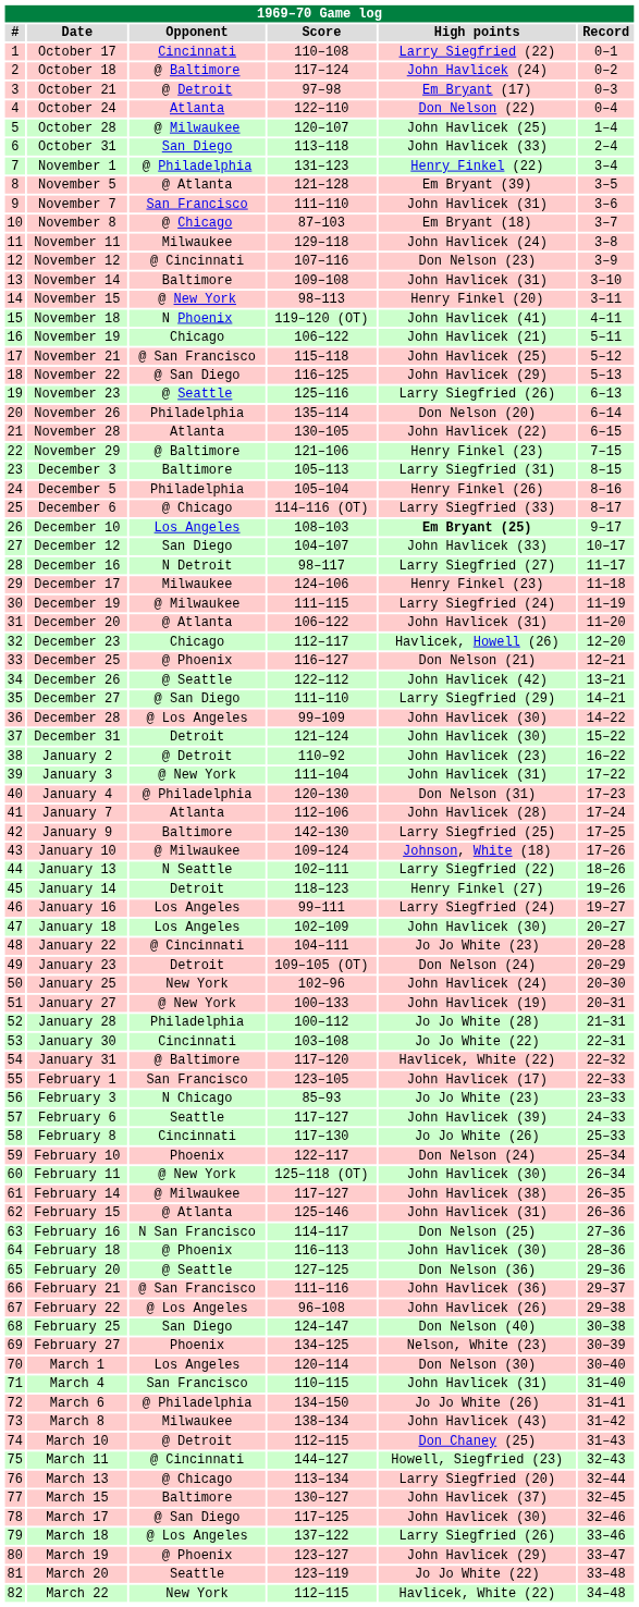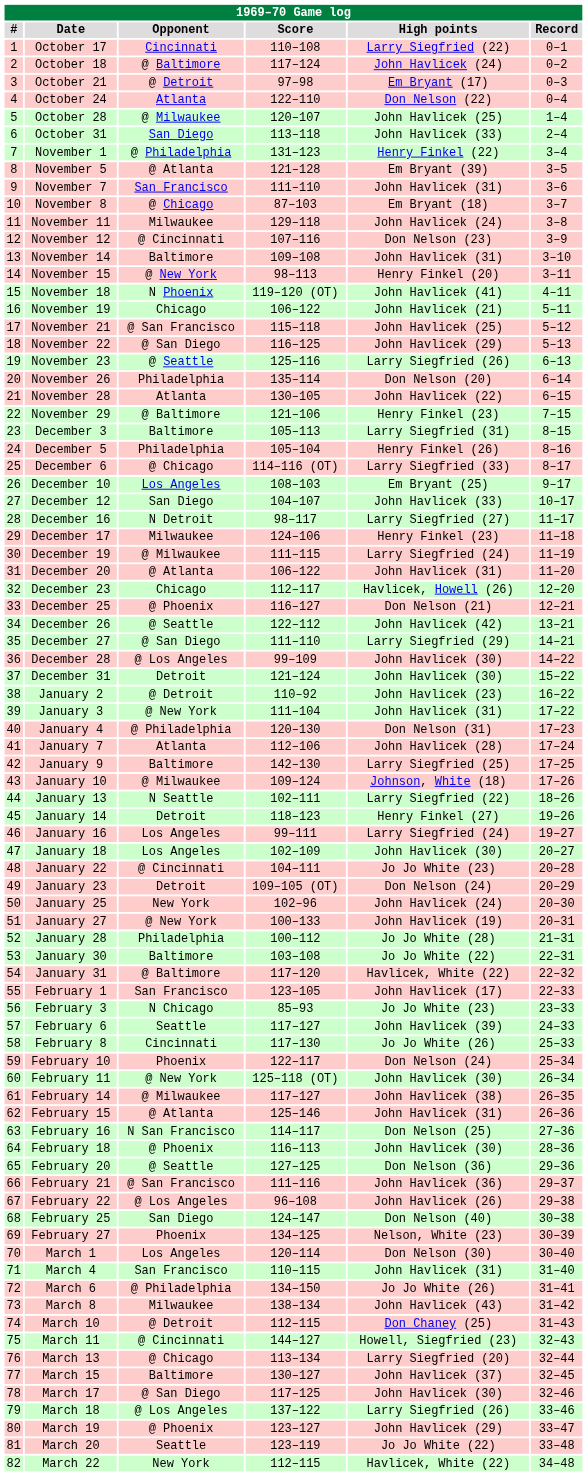 <table class="toccolours collapsible" width=50% style="clear:both; margin:1.5em auto; text-align:center">
 <tr>
 <th colspan=11 style="background:#008040; color:white;">1969–70 Game log</th>
 </tr>
 <tr align="center" bgcolor="#dddddd">
 <td><strong>#</strong></td>
 <td><strong>Date</strong></td>
 <td><strong>Opponent</strong></td>
 <td><strong>Score</strong></td>
 <td><strong>High points</strong></td>
 <td><strong>Record</strong></td>
 </tr>
 <tr align="center" bgcolor="ffcccc">
 <td>1</td>
 <td>October 17</td>
 <td><a href='#'>Cincinnati</a></td>
 <td>110–108</td>
 <td><a href='#'>Larry Siegfried</a> (22)</td>
 <td>0–1</td>
 </tr>
 <tr align="center" bgcolor="ffcccc">
 <td>2</td>
 <td>October 18</td>
 <td>@ <a href='#'>Baltimore</a></td>
 <td>117–124</td>
 <td><a href='#'>John Havlicek</a> (24)</td>
 <td>0–2</td>
 </tr>
 <tr align="center" bgcolor="ffcccc">
 <td>3</td>
 <td>October 21</td>
 <td>@ <a href='#'>Detroit</a></td>
 <td>97–98</td>
 <td><a href='#'>Em Bryant</a> (17)</td>
 <td>0–3</td>
 </tr>
 <tr align="center" bgcolor="ffcccc">
 <td>4</td>
 <td>October 24</td>
 <td><a href='#'>Atlanta</a></td>
 <td>122–110</td>
 <td><a href='#'>Don Nelson</a> (22)</td>
 <td>0–4</td>
 </tr>
 <tr align="center" bgcolor="ccffcc">
 <td>5</td>
 <td>October 28</td>
 <td>@ <a href='#'>Milwaukee</a></td>
 <td>120–107</td>
 <td>John Havlicek (25)</td>
 <td>1–4</td>
 </tr>
 <tr align="center" bgcolor="ccffcc">
 <td>6</td>
 <td>October 31</td>
 <td><a href='#'>San Diego</a></td>
 <td>113–118</td>
 <td>John Havlicek (33)</td>
 <td>2–4</td>
 </tr>
 <tr align="center" bgcolor="ccffcc">
 <td>7</td>
 <td>November 1</td>
 <td>@ <a href='#'>Philadelphia</a></td>
 <td>131–123</td>
 <td><a href='#'>Henry Finkel</a> (22)</td>
 <td>3–4</td>
 </tr>
 <tr align="center" bgcolor="ffcccc">
 <td>8</td>
 <td>November 5</td>
 <td>@ Atlanta</td>
 <td>121–128</td>
 <td>Em Bryant (39)</td>
 <td>3–5</td>
 </tr>
 <tr align="center" bgcolor="ffcccc">
 <td>9</td>
 <td>November 7</td>
 <td><a href='#'>San Francisco</a></td>
 <td>111–110</td>
 <td>John Havlicek (31)</td>
 <td>3–6</td>
 </tr>
 <tr align="center" bgcolor="ffcccc">
 <td>10</td>
 <td>November 8</td>
 <td>@ <a href='#'>Chicago</a></td>
 <td>87–103</td>
 <td>Em Bryant (18)</td>
 <td>3–7</td>
 </tr>
 <tr align="center" bgcolor="ffcccc">
 <td>11</td>
 <td>November 11</td>
 <td>Milwaukee</td>
 <td>129–118</td>
 <td>John Havlicek (24)</td>
 <td>3–8</td>
 </tr>
 <tr align="center" bgcolor="ffcccc">
 <td>12</td>
 <td>November 12</td>
 <td>@ Cincinnati</td>
 <td>107–116</td>
 <td>Don Nelson (23)</td>
 <td>3–9</td>
 </tr>
 <tr align="center" bgcolor="ffcccc">
 <td>13</td>
 <td>November 14</td>
 <td>Baltimore</td>
 <td>109–108</td>
 <td>John Havlicek (31)</td>
 <td>3–10</td>
 </tr>
 <tr align="center" bgcolor="ffcccc">
 <td>14</td>
 <td>November 15</td>
 <td>@ <a href='#'>New York</a></td>
 <td>98–113</td>
 <td>Henry Finkel (20)</td>
 <td>3–11</td>
 </tr>
 <tr align="center" bgcolor="ccffcc">
 <td>15</td>
 <td>November 18</td>
 <td>N <a href='#'>Phoenix</a></td>
 <td>119–120 (OT)</td>
 <td>John Havlicek (41)</td>
 <td>4–11</td>
 </tr>
 <tr align="center" bgcolor="ccffcc">
 <td>16</td>
 <td>November 19</td>
 <td>Chicago</td>
 <td>106–122</td>
 <td>John Havlicek (21)</td>
 <td>5–11</td>
 </tr>
 <tr align="center" bgcolor="ffcccc">
 <td>17</td>
 <td>November 21</td>
 <td>@ San Francisco</td>
 <td>115–118</td>
 <td>John Havlicek (25)</td>
 <td>5–12</td>
 </tr>
 <tr align="center" bgcolor="ffcccc">
 <td>18</td>
 <td>November 22</td>
 <td>@ San Diego</td>
 <td>116–125</td>
 <td>John Havlicek (29)</td>
 <td>5–13</td>
 </tr>
 <tr align="center" bgcolor="ccffcc">
 <td>19</td>
 <td>November 23</td>
 <td>@ <a href='#'>Seattle</a></td>
 <td>125–116</td>
 <td>Larry Siegfried (26)</td>
 <td>6–13</td>
 </tr>
 <tr align="center" bgcolor="ffcccc">
 <td>20</td>
 <td>November 26</td>
 <td>Philadelphia</td>
 <td>135–114</td>
 <td>Don Nelson (20)</td>
 <td>6–14</td>
 </tr>
 <tr align="center" bgcolor="ffcccc">
 <td>21</td>
 <td>November 28</td>
 <td>Atlanta</td>
 <td>130–105</td>
 <td>John Havlicek (22)</td>
 <td>6–15</td>
 </tr>
 <tr align="center" bgcolor="ccffcc">
 <td>22</td>
 <td>November 29</td>
 <td>@ Baltimore</td>
 <td>121–106</td>
 <td>Henry Finkel (23)</td>
 <td>7–15</td>
 </tr>
 <tr align="center" bgcolor="ccffcc">
 <td>23</td>
 <td>December 3</td>
 <td>Baltimore</td>
 <td>105–113</td>
 <td>Larry Siegfried (31)</td>
 <td>8–15</td>
 </tr>
 <tr align="center" bgcolor="ffcccc">
 <td>24</td>
 <td>December 5</td>
 <td>Philadelphia</td>
 <td>105–104</td>
 <td>Henry Finkel (26)</td>
 <td>8–16</td>
 </tr>
 <tr align="center" bgcolor="ffcccc">
 <td>25</td>
 <td>December 6</td>
 <td>@ Chicago</td>
 <td>114–116 (OT)</td>
 <td>Larry Siegfried (33)</td>
 <td>8–17</td>
 </tr>
 <tr align="center" bgcolor="ccffcc">
 <td>26</td>
 <td>December 10</td>
 <td><a href='#'>Los Angeles</a></td>
 <td>108–103</td>
-<td><strong>Em Bryant (25)</strong></td>
+<td>Em Bryant (25)</td>
 <td>9–17</td>
 </tr>
 <tr align="center" bgcolor="ccffcc">
 <td>27</td>
 <td>December 12</td>
 <td>San Diego</td>
 <td>104–107</td>
 <td>John Havlicek (33)</td>
 <td>10–17</td>
 </tr>
 <tr align="center" bgcolor="ccffcc">
 <td>28</td>
 <td>December 16</td>
 <td>N Detroit</td>
 <td>98–117</td>
 <td>Larry Siegfried (27)</td>
 <td>11–17</td>
 </tr>
 <tr align="center" bgcolor="ffcccc">
 <td>29</td>
 <td>December 17</td>
 <td>Milwaukee</td>
 <td>124–106</td>
 <td>Henry Finkel (23)</td>
 <td>11–18</td>
 </tr>
 <tr align="center" bgcolor="ffcccc">
 <td>30</td>
 <td>December 19</td>
 <td>@ Milwaukee</td>
 <td>111–115</td>
 <td>Larry Siegfried (24)</td>
 <td>11–19</td>
 </tr>
 <tr align="center" bgcolor="ffcccc">
 <td>31</td>
 <td>December 20</td>
 <td>@ Atlanta</td>
 <td>106–122</td>
 <td>John Havlicek (31)</td>
 <td>11–20</td>
 </tr>
 <tr align="center" bgcolor="ccffcc">
 <td>32</td>
 <td>December 23</td>
 <td>Chicago</td>
 <td>112–117</td>
 <td>Havlicek, <a href='#'>Howell</a> (26)</td>
 <td>12–20</td>
 </tr>
 <tr align="center" bgcolor="ffcccc">
 <td>33</td>
 <td>December 25</td>
 <td>@ Phoenix</td>
 <td>116–127</td>
 <td>Don Nelson (21)</td>
 <td>12–21</td>
 </tr>
 <tr align="center" bgcolor="ccffcc">
 <td>34</td>
 <td>December 26</td>
 <td>@ Seattle</td>
 <td>122–112</td>
 <td>John Havlicek (42)</td>
 <td>13–21</td>
 </tr>
 <tr align="center" bgcolor="ccffcc">
 <td>35</td>
 <td>December 27</td>
 <td>@ San Diego</td>
 <td>111–110</td>
 <td>Larry Siegfried (29)</td>
 <td>14–21</td>
 </tr>
 <tr align="center" bgcolor="ffcccc">
 <td>36</td>
 <td>December 28</td>
 <td>@ Los Angeles</td>
 <td>99–109</td>
 <td>John Havlicek (30)</td>
 <td>14–22</td>
 </tr>
 <tr align="center" bgcolor="ccffcc">
 <td>37</td>
 <td>December 31</td>
 <td>Detroit</td>
 <td>121–124</td>
 <td>John Havlicek (30)</td>
 <td>15–22</td>
 </tr>
 <tr align="center" bgcolor="ccffcc">
 <td>38</td>
 <td>January 2</td>
 <td>@ Detroit</td>
 <td>110–92</td>
 <td>John Havlicek (23)</td>
 <td>16–22</td>
 </tr>
 <tr align="center" bgcolor="ccffcc">
 <td>39</td>
 <td>January 3</td>
 <td>@ New York</td>
 <td>111–104</td>
 <td>John Havlicek (31)</td>
 <td>17–22</td>
 </tr>
 <tr align="center" bgcolor="ffcccc">
 <td>40</td>
 <td>January 4</td>
 <td>@ Philadelphia</td>
 <td>120–130</td>
 <td>Don Nelson (31)</td>
 <td>17–23</td>
 </tr>
 <tr align="center" bgcolor="ffcccc">
 <td>41</td>
 <td>January 7</td>
 <td>Atlanta</td>
 <td>112–106</td>
 <td>John Havlicek (28)</td>
 <td>17–24</td>
 </tr>
 <tr align="center" bgcolor="ffcccc">
 <td>42</td>
 <td>January 9</td>
 <td>Baltimore</td>
 <td>142–130</td>
 <td>Larry Siegfried (25)</td>
 <td>17–25</td>
 </tr>
 <tr align="center" bgcolor="ffcccc">
 <td>43</td>
 <td>January 10</td>
 <td>@ Milwaukee</td>
 <td>109–124</td>
 <td><a href='#'>Johnson</a>, <a href='#'>White</a> (18)</td>
 <td>17–26</td>
 </tr>
 <tr align="center" bgcolor="ccffcc">
 <td>44</td>
 <td>January 13</td>
 <td>N Seattle</td>
 <td>102–111</td>
 <td>Larry Siegfried (22)</td>
 <td>18–26</td>
 </tr>
 <tr align="center" bgcolor="ccffcc">
 <td>45</td>
 <td>January 14</td>
 <td>Detroit</td>
 <td>118–123</td>
 <td>Henry Finkel (27)</td>
 <td>19–26</td>
 </tr>
 <tr align="center" bgcolor="ffcccc">
 <td>46</td>
 <td>January 16</td>
 <td>Los Angeles</td>
 <td>99–111</td>
 <td>Larry Siegfried (24)</td>
 <td>19–27</td>
 </tr>
 <tr align="center" bgcolor="ccffcc">
 <td>47</td>
 <td>January 18</td>
 <td>Los Angeles</td>
 <td>102–109</td>
 <td>John Havlicek (30)</td>
 <td>20–27</td>
 </tr>
 <tr align="center" bgcolor="ffcccc">
 <td>48</td>
 <td>January 22</td>
 <td>@ Cincinnati</td>
 <td>104–111</td>
 <td>Jo Jo White (23)</td>
 <td>20–28</td>
 </tr>
 <tr align="center" bgcolor="ffcccc">
 <td>49</td>
 <td>January 23</td>
 <td>Detroit</td>
 <td>109–105 (OT)</td>
 <td>Don Nelson (24)</td>
 <td>20–29</td>
 </tr>
 <tr align="center" bgcolor="ffcccc">
 <td>50</td>
 <td>January 25</td>
 <td>New York</td>
 <td>102–96</td>
 <td>John Havlicek (24)</td>
 <td>20–30</td>
 </tr>
 <tr align="center" bgcolor="ffcccc">
 <td>51</td>
 <td>January 27</td>
 <td>@ New York</td>
 <td>100–133</td>
 <td>John Havlicek (19)</td>
 <td>20–31</td>
 </tr>
 <tr align="center" bgcolor="ccffcc">
 <td>52</td>
 <td>January 28</td>
 <td>Philadelphia</td>
 <td>100–112</td>
 <td>Jo Jo White (28)</td>
 <td>21–31</td>
 </tr>
 <tr align="center" bgcolor="ccffcc">
 <td>53</td>
 <td>January 30</td>
-<td>Cincinnati</td>
+<td>Baltimore</td>
 <td>103–108</td>
 <td>Jo Jo White (22)</td>
 <td>22–31</td>
 </tr>
 <tr align="center" bgcolor="ffcccc">
 <td>54</td>
 <td>January 31</td>
 <td>@ Baltimore</td>
 <td>117–120</td>
 <td>Havlicek, White (22)</td>
 <td>22–32</td>
 </tr>
 <tr align="center" bgcolor="ffcccc">
 <td>55</td>
 <td>February 1</td>
 <td>San Francisco</td>
 <td>123–105</td>
 <td>John Havlicek (17)</td>
 <td>22–33</td>
 </tr>
 <tr align="center" bgcolor="ccffcc">
 <td>56</td>
 <td>February 3</td>
 <td>N Chicago</td>
 <td>85–93</td>
 <td>Jo Jo White (23)</td>
 <td>23–33</td>
 </tr>
 <tr align="center" bgcolor="ccffcc">
 <td>57</td>
 <td>February 6</td>
 <td>Seattle</td>
 <td>117–127</td>
 <td>John Havlicek (39)</td>
 <td>24–33</td>
 </tr>
 <tr align="center" bgcolor="ccffcc">
 <td>58</td>
 <td>February 8</td>
 <td>Cincinnati</td>
 <td>117–130</td>
 <td>Jo Jo White (26)</td>
 <td>25–33</td>
 </tr>
 <tr align="center" bgcolor="ffcccc">
 <td>59</td>
 <td>February 10</td>
 <td>Phoenix</td>
 <td>122–117</td>
 <td>Don Nelson (24)</td>
 <td>25–34</td>
 </tr>
 <tr align="center" bgcolor="ccffcc">
 <td>60</td>
 <td>February 11</td>
 <td>@ New York</td>
 <td>125–118 (OT)</td>
 <td>John Havlicek (30)</td>
 <td>26–34</td>
 </tr>
 <tr align="center" bgcolor="ffcccc">
 <td>61</td>
 <td>February 14</td>
 <td>@ Milwaukee</td>
 <td>117–127</td>
 <td>John Havlicek (38)</td>
 <td>26–35</td>
 </tr>
 <tr align="center" bgcolor="ffcccc">
 <td>62</td>
 <td>February 15</td>
 <td>@ Atlanta</td>
 <td>125–146</td>
 <td>John Havlicek (31)</td>
 <td>26–36</td>
 </tr>
 <tr align="center" bgcolor="ccffcc">
 <td>63</td>
 <td>February 16</td>
 <td>N San Francisco</td>
 <td>114–117</td>
 <td>Don Nelson (25)</td>
 <td>27–36</td>
 </tr>
 <tr align="center" bgcolor="ccffcc">
 <td>64</td>
 <td>February 18</td>
 <td>@ Phoenix</td>
 <td>116–113</td>
 <td>John Havlicek (30)</td>
 <td>28–36</td>
 </tr>
 <tr align="center" bgcolor="ccffcc">
 <td>65</td>
 <td>February 20</td>
 <td>@ Seattle</td>
 <td>127–125</td>
 <td>Don Nelson (36)</td>
 <td>29–36</td>
 </tr>
 <tr align="center" bgcolor="ffcccc">
 <td>66</td>
 <td>February 21</td>
 <td>@ San Francisco</td>
 <td>111–116</td>
 <td>John Havlicek (36)</td>
 <td>29–37</td>
 </tr>
 <tr align="center" bgcolor="ffcccc">
 <td>67</td>
 <td>February 22</td>
 <td>@ Los Angeles</td>
 <td>96–108</td>
 <td>John Havlicek (26)</td>
 <td>29–38</td>
 </tr>
 <tr align="center" bgcolor="ccffcc">
 <td>68</td>
 <td>February 25</td>
 <td>San Diego</td>
 <td>124–147</td>
 <td>Don Nelson (40)</td>
 <td>30–38</td>
 </tr>
 <tr align="center" bgcolor="ffcccc">
 <td>69</td>
 <td>February 27</td>
 <td>Phoenix</td>
 <td>134–125</td>
 <td>Nelson, White (23)</td>
 <td>30–39</td>
 </tr>
 <tr align="center" bgcolor="ffcccc">
 <td>70</td>
 <td>March 1</td>
 <td>Los Angeles</td>
 <td>120–114</td>
 <td>Don Nelson (30)</td>
 <td>30–40</td>
 </tr>
 <tr align="center" bgcolor="ccffcc">
 <td>71</td>
 <td>March 4</td>
 <td>San Francisco</td>
 <td>110–115</td>
 <td>John Havlicek (31)</td>
 <td>31–40</td>
 </tr>
 <tr align="center" bgcolor="ffcccc">
 <td>72</td>
 <td>March 6</td>
 <td>@ Philadelphia</td>
 <td>134–150</td>
 <td>Jo Jo White (26)</td>
 <td>31–41</td>
 </tr>
 <tr align="center" bgcolor="ffcccc">
 <td>73</td>
 <td>March 8</td>
 <td>Milwaukee</td>
 <td>138–134</td>
 <td>John Havlicek (43)</td>
 <td>31–42</td>
 </tr>
 <tr align="center" bgcolor="ffcccc">
 <td>74</td>
 <td>March 10</td>
 <td>@ Detroit</td>
 <td>112–115</td>
 <td><a href='#'>Don Chaney</a> (25)</td>
 <td>31–43</td>
 </tr>
 <tr align="center" bgcolor="ccffcc">
 <td>75</td>
 <td>March 11</td>
 <td>@ Cincinnati</td>
 <td>144–127</td>
 <td>Howell, Siegfried (23)</td>
 <td>32–43</td>
 </tr>
 <tr align="center" bgcolor="ffcccc">
 <td>76</td>
 <td>March 13</td>
 <td>@ Chicago</td>
 <td>113–134</td>
 <td>Larry Siegfried (20)</td>
 <td>32–44</td>
 </tr>
 <tr align="center" bgcolor="ffcccc">
 <td>77</td>
 <td>March 15</td>
 <td>Baltimore</td>
 <td>130–127</td>
 <td>John Havlicek (37)</td>
 <td>32–45</td>
 </tr>
 <tr align="center" bgcolor="ffcccc">
 <td>78</td>
 <td>March 17</td>
 <td>@ San Diego</td>
 <td>117–125</td>
 <td>John Havlicek (30)</td>
 <td>32–46</td>
 </tr>
 <tr align="center" bgcolor="ccffcc">
 <td>79</td>
 <td>March 18</td>
 <td>@ Los Angeles</td>
 <td>137–122</td>
 <td>Larry Siegfried (26)</td>
 <td>33–46</td>
 </tr>
 <tr align="center" bgcolor="ffcccc">
 <td>80</td>
 <td>March 19</td>
 <td>@ Phoenix</td>
 <td>123–127</td>
 <td>John Havlicek (29)</td>
 <td>33–47</td>
 </tr>
 <tr align="center" bgcolor="ffcccc">
 <td>81</td>
 <td>March 20</td>
 <td>Seattle</td>
 <td>123–119</td>
 <td>Jo Jo White (22)</td>
 <td>33–48</td>
 </tr>
 <tr align="center" bgcolor="ccffcc">
 <td>82</td>
 <td>March 22</td>
 <td>New York</td>
 <td>112–115</td>
 <td>Havlicek, White (22)</td>
 <td>34–48</td>
 </tr>
 </table>
